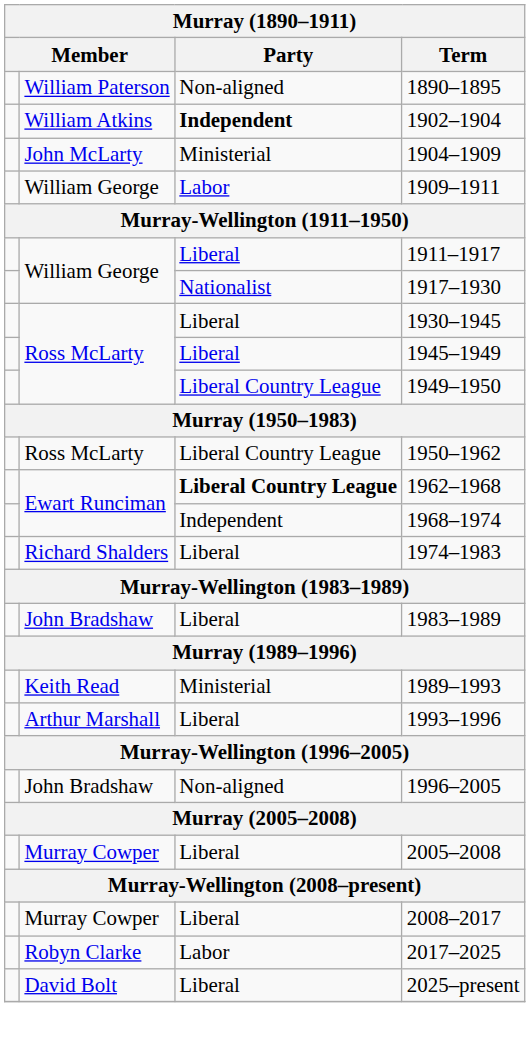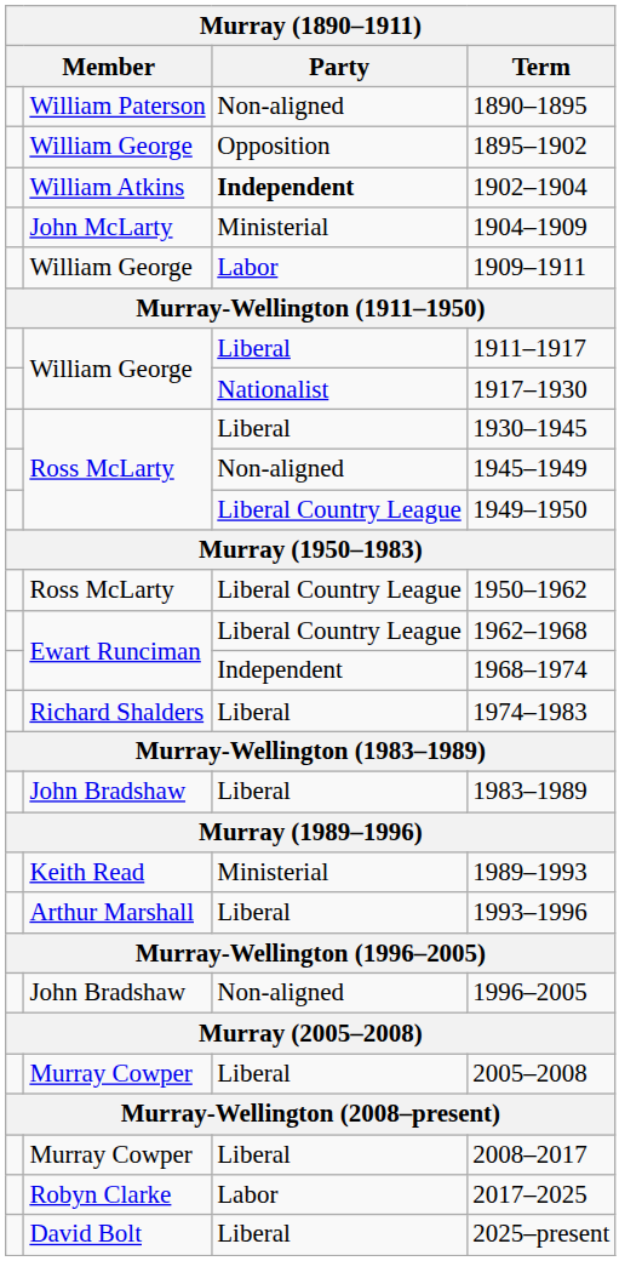 <table class="wikitable">
 <tr>
 <th colspan="4">Murray (1890–1911)</th>
 </tr>
 <tr>
 <th colspan="2">Member</th>
 <th>Party</th>
 <th>Term</th>
 </tr>
 <tr>
 <td> </td>
 <td><a href='#'>William Paterson</a></td>
 <td>Non-aligned</td>
 <td>1890–1895</td>
+</tr>
+<tr>
+<td> </td>
+<td><a href='#'>William George</a></td>
+<td>Opposition</td>
+<td>1895–1902</td>
 </tr>
 <tr>
 <td> </td>
 <td><a href='#'>William Atkins</a></td>
 <td><strong>Independent</strong></td>
 <td>1902–1904</td>
 </tr>
 <tr>
 <td> </td>
 <td><a href='#'>John McLarty</a></td>
 <td>Ministerial</td>
 <td>1904–1909</td>
 </tr>
 <tr>
 <td> </td>
 <td>William George</td>
 <td><a href='#'>Labor</a></td>
 <td>1909–1911</td>
 </tr>
 <tr>
 <th colspan="4">Murray-Wellington (1911–1950)</th>
 </tr>
 <tr>
 <td> </td>
 <td rowspan="2">William George</td>
 <td><a href='#'>Liberal</a></td>
 <td>1911–1917</td>
 </tr>
 <tr>
 <td> </td>
 <td><a href='#'>Nationalist</a></td>
 <td>1917–1930</td>
 </tr>
 <tr>
 <td> </td>
 <td rowspan="3"><a href='#'>Ross McLarty</a></td>
 <td>Liberal</td>
 <td>1930–1945</td>
 </tr>
 <tr>
 <td> </td>
-<td><a href='#'>Liberal</a></td>
+<td>Non-aligned</td>
 <td>1945–1949</td>
 </tr>
 <tr>
 <td> </td>
 <td><a href='#'>Liberal Country League</a></td>
 <td>1949–1950</td>
 </tr>
 <tr>
 <th colspan="4">Murray (1950–1983)</th>
 </tr>
 <tr>
 <td> </td>
 <td>Ross McLarty</td>
 <td>Liberal Country League</td>
 <td>1950–1962</td>
 </tr>
 <tr>
 <td> </td>
 <td rowspan="2"><a href='#'>Ewart Runciman</a></td>
-<td><strong>Liberal Country League</strong></td>
+<td>Liberal Country League</td>
 <td>1962–1968</td>
 </tr>
 <tr>
 <td> </td>
 <td>Independent</td>
 <td>1968–1974</td>
 </tr>
 <tr>
 <td> </td>
 <td><a href='#'>Richard Shalders</a></td>
 <td>Liberal</td>
 <td>1974–1983</td>
 </tr>
 <tr>
 <th colspan="4">Murray-Wellington (1983–1989)</th>
 </tr>
 <tr>
 <td> </td>
 <td><a href='#'>John Bradshaw</a></td>
 <td>Liberal</td>
 <td>1983–1989</td>
 </tr>
 <tr>
 <th colspan="4">Murray (1989–1996)</th>
 </tr>
 <tr>
 <td> </td>
 <td><a href='#'>Keith Read</a></td>
 <td>Ministerial</td>
 <td>1989–1993</td>
 </tr>
 <tr>
 <td> </td>
 <td><a href='#'>Arthur Marshall</a></td>
 <td>Liberal</td>
 <td>1993–1996</td>
 </tr>
 <tr>
 <th colspan="4">Murray-Wellington (1996–2005)</th>
 </tr>
 <tr>
 <td> </td>
 <td>John Bradshaw</td>
 <td>Non-aligned</td>
 <td>1996–2005</td>
 </tr>
 <tr>
 <th colspan="4">Murray (2005–2008)</th>
 </tr>
 <tr>
 <td> </td>
 <td><a href='#'>Murray Cowper</a></td>
 <td>Liberal</td>
 <td>2005–2008</td>
 </tr>
 <tr>
 <th colspan="4">Murray-Wellington (2008–present)</th>
 </tr>
 <tr>
 <td> </td>
 <td>Murray Cowper</td>
 <td>Liberal</td>
 <td>2008–2017</td>
 </tr>
 <tr>
 <td> </td>
 <td><a href='#'>Robyn Clarke</a></td>
 <td>Labor</td>
 <td>2017–2025</td>
 </tr>
 <tr>
 <td> </td>
 <td><a href='#'>David Bolt</a></td>
 <td>Liberal</td>
 <td>2025–present</td>
 </tr>
 <tr>
 </tr>
 </table>
